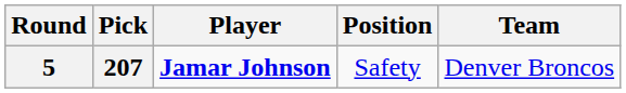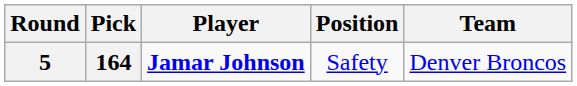 <table class="wikitable" style="text-align:center;">
 <tr>
 <th>Round</th>
 <th>Pick</th>
 <th>Player</th>
 <th>Position</th>
 <th>Team</th>
 </tr>
 <tr>
 <th>5</th>
-<th>207</th>
+<th>164</th>
 <td><strong><a href='#'>Jamar Johnson</a></strong></td>
 <td><a href='#'>Safety</a></td>
 <td><a href='#'>Denver Broncos</a></td>
 </tr>
 </table>
